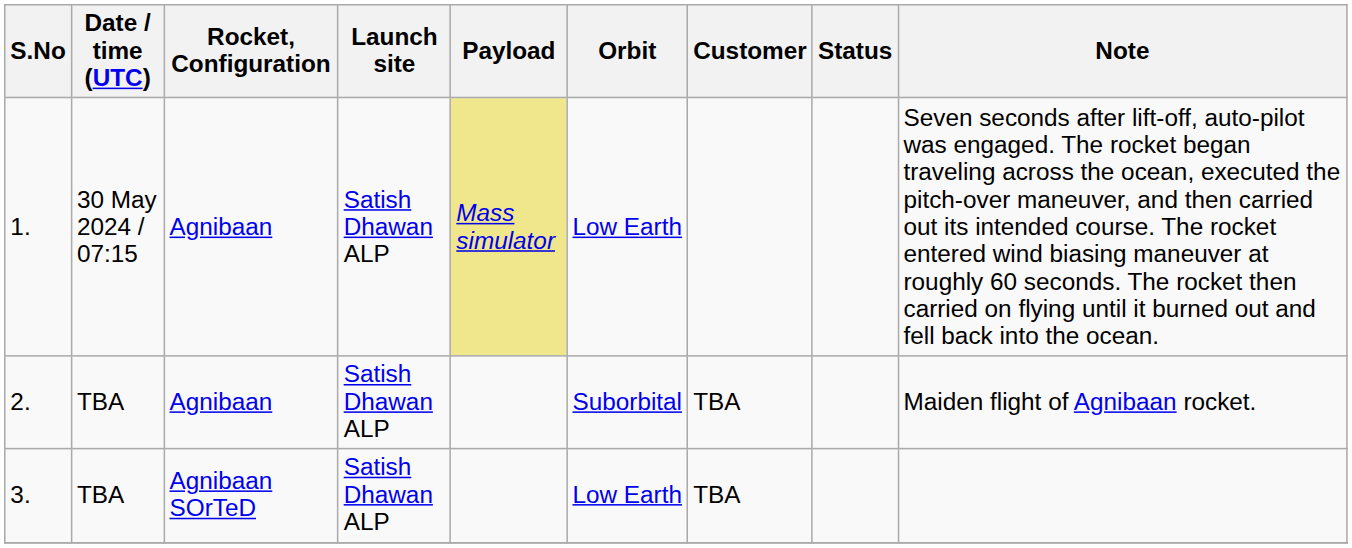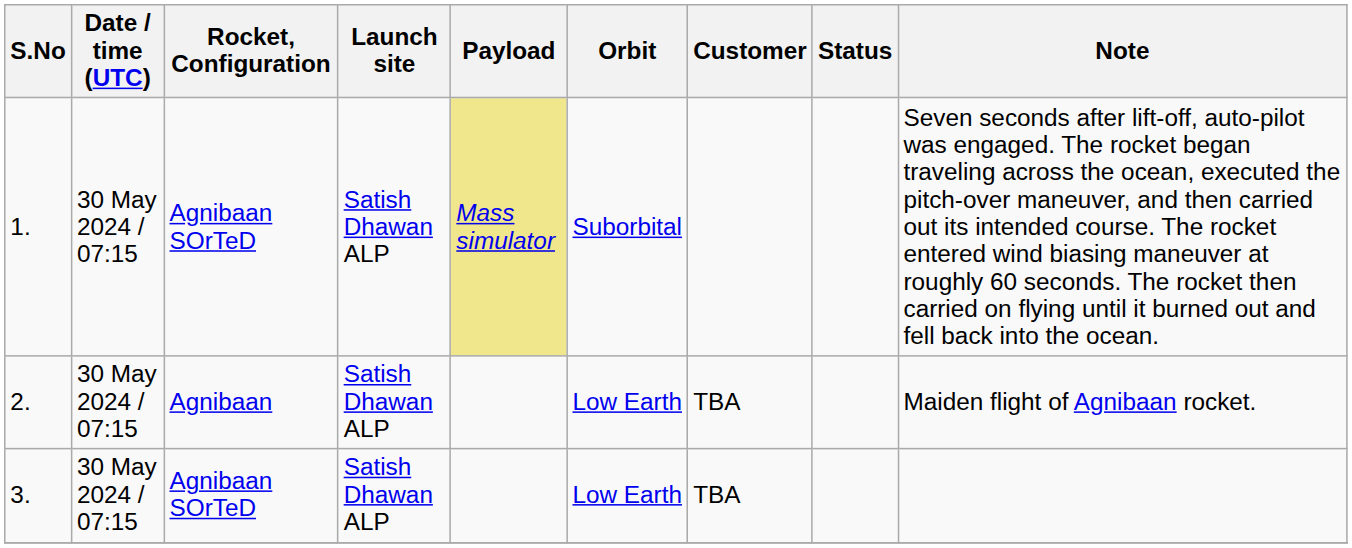 <table class="wikitable plainrowheaders" style="width: 100%;">
 <tr>
 <th scope="col">S.No</th>
 <th scope="col">Date / time (<a href='#'>UTC</a>)</th>
 <th scope="col">Rocket,<br>Configuration</th>
 <th scope="col">Launch site</th>
 <th scope="col">Payload</th>
 <th scope="col">Orbit</th>
 <th>Customer</th>
 <th>Status</th>
 <th>Note</th>
 </tr>
 <tr>
 <td>1.</td>
 <td>30 May 2024 / 07:15</td>
-<td><a href='#'>Agnibaan</a></td>
+<td><a href='#'>Agnibaan SOrTeD</a></td>
 <td><a href='#'>Satish Dhawan</a> ALP</td>
 <td style="background: khaki;"> <em><a href='#'>Mass simulator</a></em></td>
-<td><a href='#'>Low Earth</a></td>
+<td><a href='#'>Suborbital</a></td>
 <td></td>
 <td></td>
 <td>Seven seconds after lift-off, auto-pilot was engaged. The rocket began traveling across the ocean, executed the pitch-over maneuver, and then carried out its intended course. The rocket entered wind biasing maneuver at roughly 60 seconds. The rocket then carried on flying until it burned out and fell back into the ocean.</td>
 </tr>
 <tr>
 <td>2.</td>
-<td>TBA</td>
+<td>30 May 2024 / 07:15</td>
 <td><a href='#'>Agnibaan</a></td>
 <td><a href='#'>Satish Dhawan</a> ALP</td>
 <td></td>
-<td><a href='#'>Suborbital</a></td>
+<td><a href='#'>Low Earth</a></td>
 <td>TBA</td>
 <td></td>
 <td>Maiden flight of <a href='#'>Agnibaan</a> rocket.</td>
 </tr>
 <tr>
 <td>3.</td>
-<td>TBA</td>
+<td>30 May 2024 / 07:15</td>
 <td><a href='#'>Agnibaan SOrTeD</a></td>
 <td><a href='#'>Satish Dhawan</a> ALP</td>
 <td></td>
 <td><a href='#'>Low Earth</a></td>
 <td>TBA</td>
 <td></td>
 <td></td>
 </tr>
 <tr>
 </tr>
 </table>
